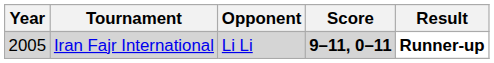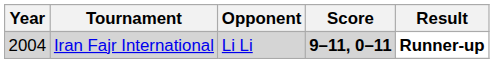 <table class="sortable wikitable" style="font-size: 90%;">
 <tr>
 <th>Year</th>
 <th>Tournament</th>
 <th>Opponent</th>
 <th>Score</th>
 <th>Result</th>
 </tr>
 <tr style="background:#D5D5D5">
-<td align="center">2005</td>
+<td align="center">2004</td>
 <td align="left"><a href='#'>Iran Fajr International</a></td>
 <td align="left"> <a href='#'>Li Li</a></td>
 <td align="left"><strong>9–11, 0–11</strong></td>
 <td style="text-align:left; background:white"> <strong>Runner-up</strong></td>
 </tr>
 </table>
